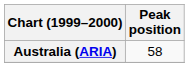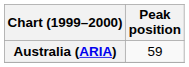 <table class="wikitable sortable plainrowheaders" style="text-align:center">
 <tr>
 <th scope="col">Chart (1999–2000)</th>
 <th scope="col">Peak<br>position</th>
 </tr>
 <tr>
 <th scope="row">Australia (<a href='#'>ARIA</a>)</th>
-<td>58</td>
+<td>59</td>
 </tr>
 <tr>
 </tr>
 <tr>
 </tr>
 <tr>
 </tr>
 <tr>
 </tr>
 <tr>
 </tr>
 <tr>
 </tr>
 <tr>
 </tr>
 <tr>
 </tr>
 <tr>
 </tr>
 </table>
